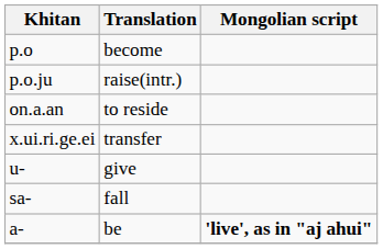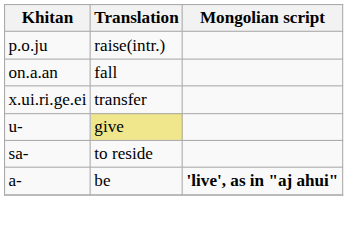 <table class="wikitable">
 <tr>
 <th>Khitan</th>
 <th>Translation</th>
 <th>Mongolian script</th>
-</tr>
-<tr>
-<td>p.o</td>
-<td>become</td>
-<td><em></em></td>
 </tr>
 <tr>
 <td>p.o.ju</td>
 <td>raise(intr.)</td>
 <td><em></em></td>
 </tr>
 <tr>
 <td>on.a.an</td>
-<td>to reside</td>
+<td>fall</td>
 <td><em></em></td>
 </tr>
 <tr>
 <td>x.ui.ri.ge.ei</td>
 <td>transfer</td>
 <td><em></em></td>
 </tr>
 <tr>
 <td>u-</td>
-<td>give</td>
+<td style="background: khaki;">give</td>
 <td><em></em></td>
 </tr>
 <tr>
 <td>sa-</td>
-<td>fall</td>
+<td>to reside</td>
 <td><em></em></td>
 </tr>
 <tr>
 <td>a-</td>
 <td>be</td>
 <td><strong><em></em> 'live', as in "aj ahui"</strong></td>
 </tr>
 <tr>
 </tr>
 </table>
